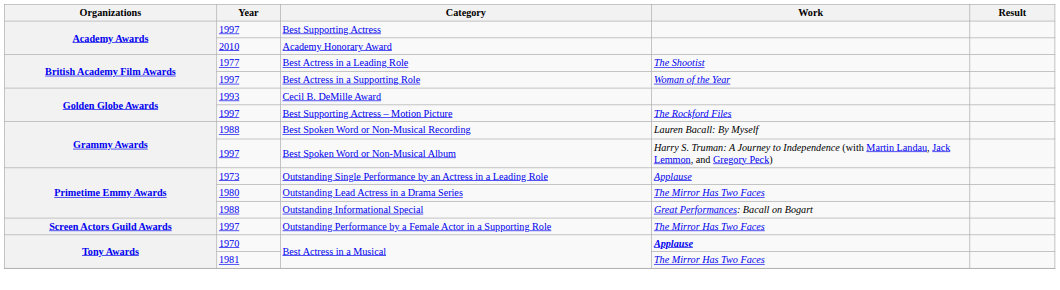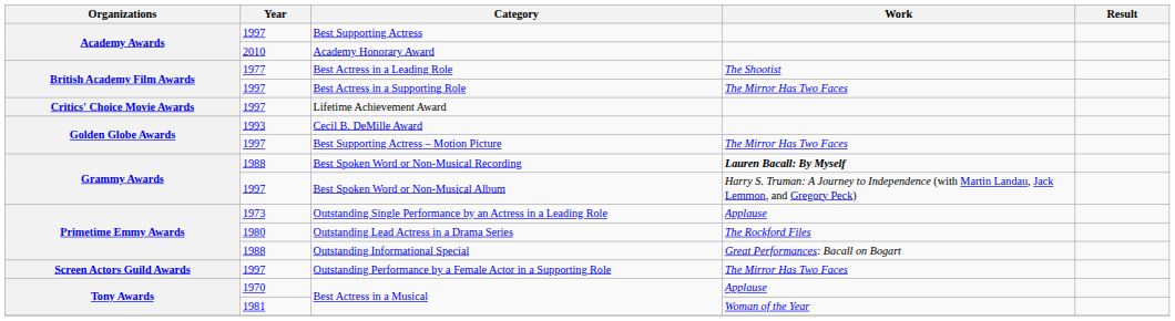 <table class="wikitable sortable plainrowheaders" style=font-size:95%>
 <tr>
 <th scope="col" style="width:20%;">Organizations</th>
 <th scope="col" style="width:6%;">Year</th>
 <th scope="col" style="width:35%;">Category</th>
 <th scope="col" style="width:30%;">Work</th>
 <th scope="col" style="width:8%;">Result</th>
 </tr>
 <tr>
 <th scope="row" rowspan="2"><a href='#'>Academy Awards</a></th>
 <td><a href='#'>1997</a></td>
 <td><a href='#'>Best Supporting Actress</a></td>
 <td></td>
 <td></td>
 </tr>
 <tr>
 <td><a href='#'>2010</a></td>
 <td><a href='#'>Academy Honorary Award</a> </td>
 <td></td>
 <td></td>
 </tr>
 <tr>
 <th scope="row" rowspan="2"><a href='#'>British Academy Film Awards</a></th>
 <td><a href='#'>1977</a></td>
 <td><a href='#'>Best Actress in a Leading Role</a></td>
 <td><em><a href='#'>The Shootist</a></em></td>
 <td></td>
 </tr>
 <tr>
 <td><a href='#'>1997</a></td>
 <td><a href='#'>Best Actress in a Supporting Role</a></td>
-<td><em><a href='#'>Woman of the Year</a></em></td>
+<td><em><a href='#'>The Mirror Has Two Faces</a></em></td>
+<td></td>
+</tr>
+<tr>
+<th scope="row"><a href='#'>Critics' Choice Movie Awards</a></th>
+<td><a href='#'>1997</a></td>
+<td>Lifetime Achievement Award </td>
+<td></td>
 <td></td>
 </tr>
 <tr>
 <th scope="row" rowspan="2"><a href='#'>Golden Globe Awards</a></th>
 <td><a href='#'>1993</a></td>
 <td><a href='#'>Cecil B. DeMille Award</a> </td>
 <td></td>
 <td></td>
 </tr>
 <tr>
 <td><a href='#'>1997</a></td>
 <td><a href='#'>Best Supporting Actress – Motion Picture</a></td>
-<td><em><a href='#'>The Rockford Files</a></em></td>
+<td><em><a href='#'>The Mirror Has Two Faces</a></em></td>
 <td></td>
 </tr>
 <tr>
 <th scope="row" rowspan="2"><a href='#'>Grammy Awards</a></th>
 <td><a href='#'>1988</a></td>
 <td><a href='#'>Best Spoken Word or Non-Musical Recording</a></td>
-<td><em>Lauren Bacall: By Myself</em></td>
+<td><strong><em>Lauren Bacall: By Myself</em></strong></td>
 <td></td>
 </tr>
 <tr>
 <td><a href='#'>1997</a></td>
 <td><a href='#'>Best Spoken Word or Non-Musical Album</a></td>
 <td><em>Harry S. Truman: A Journey to Independence</em> (with <a href='#'>Martin Landau</a>, <a href='#'>Jack Lemmon</a>, and <a href='#'>Gregory Peck</a>)</td>
 <td></td>
 </tr>
 <tr>
 <th scope="row" rowspan="3"><a href='#'>Primetime Emmy Awards</a></th>
 <td><a href='#'>1973</a></td>
 <td><a href='#'>Outstanding Single Performance by an Actress in a Leading Role</a></td>
 <td><em><a href='#'>Applause</a></em></td>
 <td></td>
 </tr>
 <tr>
 <td><a href='#'>1980</a></td>
 <td><a href='#'>Outstanding Lead Actress in a Drama Series</a></td>
-<td><em><a href='#'>The Mirror Has Two Faces</a></em></td>
+<td><em><a href='#'>The Rockford Files</a></em></td>
 <td></td>
 </tr>
 <tr>
 <td><a href='#'>1988</a></td>
 <td><a href='#'>Outstanding Informational Special</a></td>
 <td><em><a href='#'>Great Performances</a>: Bacall on Bogart</em></td>
 <td></td>
 </tr>
 <tr>
 <th scope="row"><a href='#'>Screen Actors Guild Awards</a></th>
 <td><a href='#'>1997</a></td>
 <td><a href='#'>Outstanding Performance by a Female Actor in a Supporting Role</a></td>
 <td><em><a href='#'>The Mirror Has Two Faces</a></em></td>
 <td></td>
 </tr>
 <tr>
 <th scope="row" rowspan="2"><a href='#'>Tony Awards</a></th>
 <td><a href='#'>1970</a></td>
 <td rowspan="2"><a href='#'>Best Actress in a Musical</a></td>
-<td><strong><em><a href='#'>Applause</a></em></strong></td>
+<td><em><a href='#'>Applause</a></em></td>
 <td></td>
 </tr>
 <tr>
 <td><a href='#'>1981</a></td>
-<td><em><a href='#'>The Mirror Has Two Faces</a></em></td>
+<td><em><a href='#'>Woman of the Year</a></em></td>
 <td></td>
 </tr>
 <tr>
 </tr>
 </table>
